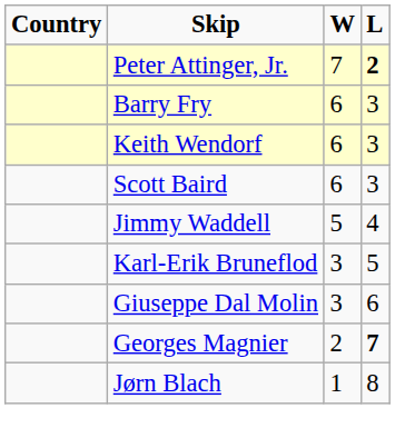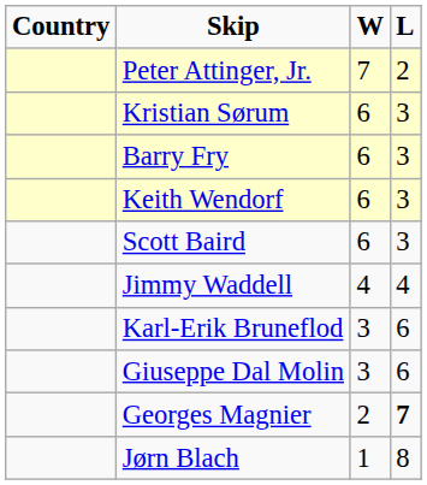 <table class="wikitable">
 <tr align=center>
 <td><strong>Country</strong></td>
 <td><strong>Skip</strong></td>
 <td><strong>W</strong></td>
 <td><strong>L</strong></td>
 </tr>
 <tr bgcolor=#ffffcc>
 <td></td>
 <td><a href='#'>Peter Attinger, Jr.</a></td>
 <td>7</td>
-<td><strong>2</strong></td>
+<td>2</td>
+</tr>
+<tr bgcolor=#ffffcc>
+<td></td>
+<td><a href='#'>Kristian Sørum</a></td>
+<td>6</td>
+<td>3</td>
 </tr>
 <tr bgcolor=#ffffcc>
 <td></td>
 <td><a href='#'>Barry Fry</a></td>
 <td>6</td>
 <td>3</td>
 </tr>
 <tr bgcolor=#ffffcc>
 <td></td>
 <td><a href='#'>Keith Wendorf</a></td>
 <td>6</td>
 <td>3</td>
 </tr>
 <tr>
 <td></td>
 <td><a href='#'>Scott Baird</a></td>
 <td>6</td>
 <td>3</td>
 </tr>
 <tr>
 <td></td>
 <td><a href='#'>Jimmy Waddell</a></td>
-<td>5</td>
+<td>4</td>
 <td>4</td>
 </tr>
 <tr>
 <td></td>
 <td><a href='#'>Karl-Erik Bruneflod</a></td>
 <td>3</td>
-<td>5</td>
+<td>6</td>
 </tr>
 <tr>
 <td></td>
 <td><a href='#'>Giuseppe Dal Molin</a></td>
 <td>3</td>
 <td>6</td>
 </tr>
 <tr>
 <td></td>
 <td><a href='#'>Georges Magnier</a></td>
 <td>2</td>
 <td><strong>7</strong></td>
 </tr>
 <tr>
 <td></td>
 <td><a href='#'>Jørn Blach</a></td>
 <td>1</td>
 <td>8</td>
 </tr>
 </table>
